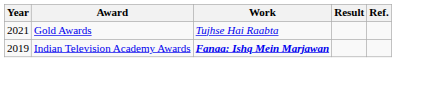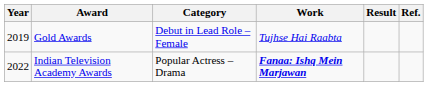 <table class="wikitable">
 <tr>
 <th>Year</th>
 <th>Award</th>
+<th>Category</th>
 <th>Work</th>
 <th>Result</th>
 <th>Ref.</th>
 </tr>
 <tr>
-<td>2021</td>
+<td>2019</td>
 <td><a href='#'>Gold Awards</a></td>
+<td><a href='#'>Debut in Lead Role – Female</a></td>
 <td><em><a href='#'>Tujhse Hai Raabta</a></em></td>
 <td></td>
 <td></td>
 </tr>
 <tr>
-<td>2019</td>
+<td>2022</td>
 <td><a href='#'>Indian Television Academy Awards</a></td>
+<td>Popular Actress – Drama</td>
 <td><strong><em><a href='#'>Fanaa: Ishq Mein Marjawan</a></em></strong></td>
 <td></td>
 <td></td>
 </tr>
 </table>
